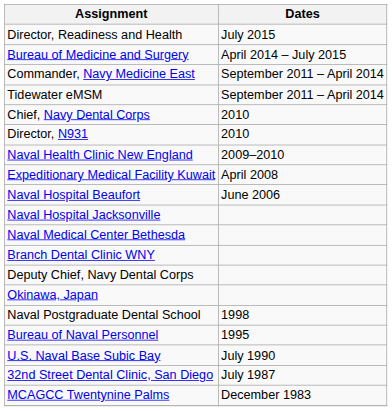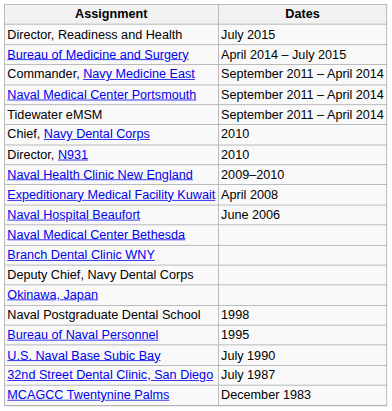 <table class="wikitable floatright mw-collapsible nowrap">
 <tr>
 <th>Assignment</th>
 <th>Dates</th>
 </tr>
 <tr>
 <td>Director, Readiness and Health</td>
 <td>July 2015</td>
 </tr>
 <tr>
 <td><a href='#'>Bureau of Medicine and Surgery</a></td>
 <td>April 2014 – July 2015 </td>
 </tr>
 <tr>
 <td>Commander, <a href='#'>Navy Medicine East</a></td>
+<td>September 2011 – April 2014</td>
+</tr>
+<tr>
+<td><a href='#'>Naval Medical Center Portsmouth</a></td>
 <td>September 2011 – April 2014</td>
 </tr>
 <tr>
 <td>Tidewater eMSM</td>
 <td>September 2011 – April 2014</td>
 </tr>
 <tr>
 <td>Chief, <a href='#'>Navy Dental Corps</a></td>
 <td>2010</td>
 </tr>
 <tr>
 <td>Director, <a href='#'>N931</a></td>
 <td>2010</td>
 </tr>
 <tr>
 <td><a href='#'>Naval Health Clinic New England</a></td>
 <td>2009–2010</td>
 </tr>
 <tr>
 <td><a href='#'>Expeditionary Medical Facility Kuwait</a></td>
 <td>April 2008</td>
 </tr>
 <tr>
 <td><a href='#'>Naval Hospital Beaufort</a></td>
 <td>June 2006</td>
-</tr>
-<tr>
-<td><a href='#'>Naval Hospital Jacksonville</a></td>
-<td></td>
 </tr>
 <tr>
 <td><a href='#'>Naval Medical Center Bethesda</a></td>
 <td></td>
 </tr>
 <tr>
 <td><a href='#'>Branch Dental Clinic WNY</a></td>
 <td></td>
 </tr>
 <tr>
 <td>Deputy Chief, Navy Dental Corps</td>
 <td></td>
 </tr>
 <tr>
 <td><a href='#'>Okinawa, Japan</a></td>
 <td></td>
 </tr>
 <tr>
 <td>Naval Postgraduate Dental School</td>
 <td>1998</td>
 </tr>
 <tr>
 <td><a href='#'>Bureau of Naval Personnel</a></td>
 <td>1995</td>
 </tr>
 <tr>
 <td><a href='#'>U.S. Naval Base Subic Bay</a></td>
 <td>July 1990</td>
 </tr>
 <tr>
 <td><a href='#'>32nd Street Dental Clinic, San Diego</a></td>
 <td>July 1987</td>
 </tr>
 <tr>
 <td><a href='#'>MCAGCC Twentynine Palms</a></td>
 <td>December 1983</td>
 </tr>
 <tr>
 </tr>
 </table>
